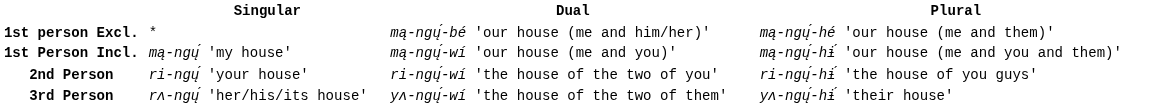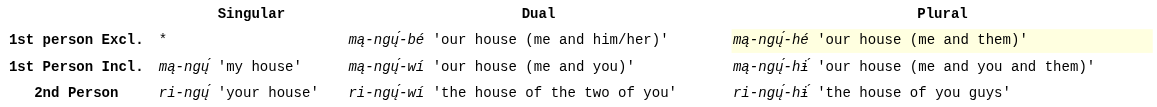 <table style="width:85%; height:100px">
 <tr>
 <th> </th>
 <th>Singular</th>
 <th>Dual</th>
 <th>Plural</th>
 </tr>
 <tr>
 <th>1st person Excl.</th>
 <td>*</td>
 <td><em>mą-ngų́-bé</em> 'our house (me and him/her)'</td>
-<td><em>mą-ngų́-hé</em> 'our house (me and them)'</td>
+<td style="background: lightyellow;"><em>mą-ngų́-hé</em> 'our house (me and them)'</td>
 </tr>
 <tr>
 <th>1st Person Incl.</th>
 <td><em>mą-ngų́</em> 'my house'</td>
 <td><em>mą-ngų́-wí</em> 'our house (me and you)'</td>
 <td><em>mą-ngų́-hɨ́</em> 'our house (me and you and them)'</td>
 </tr>
 <tr>
 <th>2nd Person</th>
 <td><em>ri-ngų́</em> 'your house'</td>
 <td><em>ri-ngų́-wí</em> 'the house of the two of you'</td>
 <td><em>ri-ngų́-hɨ́</em> 'the house of you guys'</td>
 </tr>
-<tr>
-<th>3rd Person</th>
-<td><em>rʌ-ngų́</em> 'her/his/its house'</td>
-<td><em>yʌ-ngų́-wí</em> 'the house of the two of them'</td>
-<td><em>yʌ-ngų́-hɨ́</em> 'their house'</td>
-</tr>
 </table>
